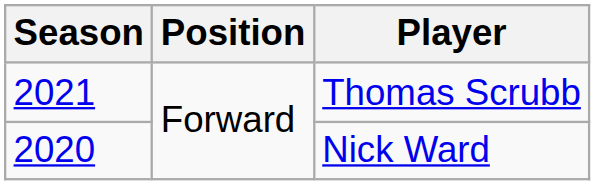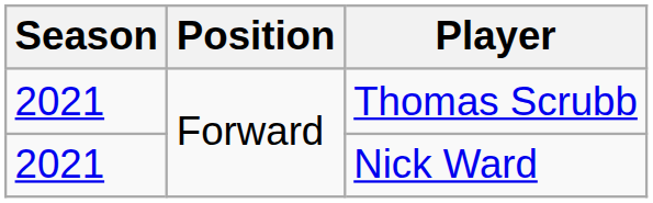 <table class="wikitable">
 <tr>
 <th>Season</th>
 <th>Position</th>
 <th>Player</th>
 </tr>
 <tr>
 <td><a href='#'>2021</a></td>
 <td rowspan="2">Forward</td>
 <td><a href='#'>Thomas Scrubb</a></td>
 </tr>
 <tr>
-<td><a href='#'>2020</a></td>
+<td><a href='#'>2021</a></td>
 <td><a href='#'>Nick Ward</a></td>
 </tr>
 </table>
